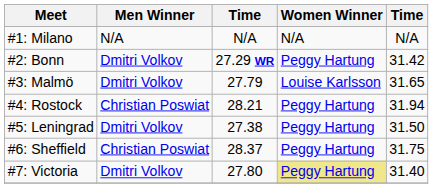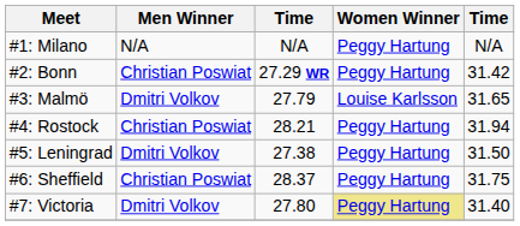 <table class=wikitable>
 <tr>
 <th>Meet</th>
 <th>Men Winner</th>
 <th>Time</th>
 <th>Women Winner</th>
 <th>Time</th>
 </tr>
 <tr>
 <td>#1: Milano</td>
 <td>N/A</td>
 <td align=center>N/A</td>
-<td>N/A</td>
+<td> <a href='#'>Peggy Hartung</a></td>
 <td align=center>N/A</td>
 </tr>
 <tr>
 <td>#2: Bonn</td>
-<td> <a href='#'>Dmitri Volkov</a></td>
+<td> <a href='#'>Christian Poswiat</a></td>
 <td align=center>27.29 <small><a href='#'><strong>WR</strong></a></small></td>
 <td> <a href='#'>Peggy Hartung</a></td>
 <td align=center>31.42</td>
 </tr>
 <tr>
 <td>#3: Malmö</td>
 <td> <a href='#'>Dmitri Volkov</a></td>
 <td align=center>27.79</td>
 <td> <a href='#'>Louise Karlsson</a></td>
 <td align=center>31.65</td>
 </tr>
 <tr>
 <td>#4: Rostock</td>
 <td> <a href='#'>Christian Poswiat</a></td>
 <td align=center>28.21</td>
 <td> <a href='#'>Peggy Hartung</a></td>
 <td align=center>31.94</td>
 </tr>
 <tr>
 <td>#5: Leningrad</td>
 <td> <a href='#'>Dmitri Volkov</a></td>
 <td align=center>27.38</td>
 <td> <a href='#'>Peggy Hartung</a></td>
 <td align=center>31.50</td>
 </tr>
 <tr>
 <td>#6: Sheffield</td>
 <td> <a href='#'>Christian Poswiat</a></td>
 <td align=center>28.37</td>
 <td> <a href='#'>Peggy Hartung</a></td>
 <td align=center>31.75</td>
 </tr>
 <tr>
 <td>#7: Victoria</td>
 <td> <a href='#'>Dmitri Volkov</a></td>
 <td align=center>27.80</td>
 <td style="background: khaki;"> <a href='#'>Peggy Hartung</a></td>
 <td align=center>31.40</td>
 </tr>
 <tr>
 </tr>
 </table>
